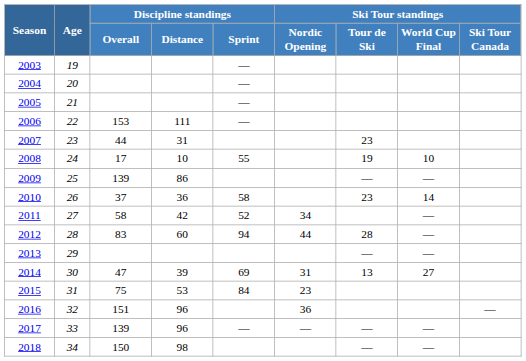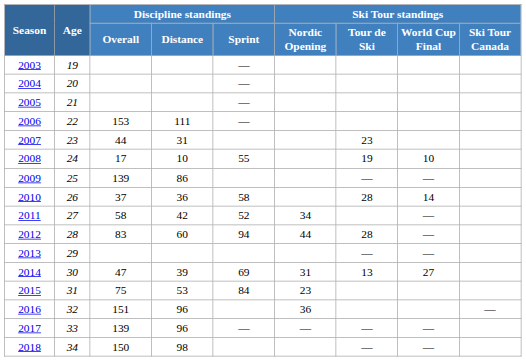 <table class="wikitable" style="font-size:95%; text-align:center; border:grey solid 1px; border-collapse:collapse; background:#ffffff;">
 <tr>
 <th style="background-color:#369; color:white; width:60px;" rowspan="2"> Season </th>
 <th style="background-color:#369; color:white; width:40px;" rowspan="2"> Age </th>
 <th style="background-color:#4180be; color:white;" colspan="3">Discipline standings</th>
 <th style="background-color:#4180be; color:white;" colspan="4">Ski Tour standings</th>
 </tr>
 <tr>
 <th style="background-color:#4180be; color:white; width:75px;">Overall</th>
 <th style="background-color:#4180be; color:white; width:75px;">Distance</th>
 <th style="background-color:#4180be; color:white; width:75px;">Sprint</th>
 <th style="background-color:#4180be; color:white; width:75px;">Nordic<br>Opening</th>
 <th style="background-color:#4180be; color:white; width:75px;">Tour de<br>Ski</th>
 <th style="background-color:#4180be; color:white; width:75px;">World Cup<br>Final</th>
 <th style="background-color:#4180be; color:white; width:75px;">Ski Tour<br>Canada</th>
 </tr>
 <tr>
 <td><a href='#'>2003</a></td>
 <td><em>19</em></td>
 <td></td>
 <td></td>
 <td>—</td>
 <td></td>
 <td></td>
 <td></td>
 <td></td>
 </tr>
 <tr>
 <td><a href='#'>2004</a></td>
 <td><em>20</em></td>
 <td></td>
 <td></td>
 <td>—</td>
 <td></td>
 <td></td>
 <td></td>
 <td></td>
 </tr>
 <tr>
 <td><a href='#'>2005</a></td>
 <td><em>21</em></td>
 <td></td>
 <td></td>
 <td>—</td>
 <td></td>
 <td></td>
 <td></td>
 <td></td>
 </tr>
 <tr>
 <td><a href='#'>2006</a></td>
 <td><em>22</em></td>
 <td>153</td>
 <td>111</td>
 <td>—</td>
 <td></td>
 <td></td>
 <td></td>
 <td></td>
 </tr>
 <tr>
 <td><a href='#'>2007</a></td>
 <td><em>23</em></td>
 <td>44</td>
 <td>31</td>
 <td></td>
 <td></td>
 <td>23</td>
 <td></td>
 <td></td>
 </tr>
 <tr>
 <td><a href='#'>2008</a></td>
 <td><em>24</em></td>
 <td>17</td>
 <td>10</td>
 <td>55</td>
 <td></td>
 <td>19</td>
 <td>10</td>
 <td></td>
 </tr>
 <tr>
 <td><a href='#'>2009</a></td>
 <td><em>25</em></td>
 <td>139</td>
 <td>86</td>
 <td></td>
 <td></td>
 <td>—</td>
 <td>—</td>
 <td></td>
 </tr>
 <tr>
 <td><a href='#'>2010</a></td>
 <td><em>26</em></td>
 <td>37</td>
 <td>36</td>
 <td>58</td>
 <td></td>
-<td>23</td>
+<td>28</td>
 <td>14</td>
 <td></td>
 </tr>
 <tr>
 <td><a href='#'>2011</a></td>
 <td><em>27</em></td>
 <td>58</td>
 <td>42</td>
 <td>52</td>
 <td>34</td>
 <td></td>
 <td>—</td>
 <td></td>
 </tr>
 <tr>
 <td><a href='#'>2012</a></td>
 <td><em>28</em></td>
 <td>83</td>
 <td>60</td>
 <td>94</td>
 <td>44</td>
 <td>28</td>
 <td>—</td>
 <td></td>
 </tr>
 <tr>
 <td><a href='#'>2013</a></td>
 <td><em>29</em></td>
 <td></td>
 <td></td>
 <td></td>
 <td></td>
 <td>—</td>
 <td>—</td>
 <td></td>
 </tr>
 <tr>
 <td><a href='#'>2014</a></td>
 <td><em>30</em></td>
 <td>47</td>
 <td>39</td>
 <td>69</td>
 <td>31</td>
 <td>13</td>
 <td>27</td>
 <td></td>
 </tr>
 <tr>
 <td><a href='#'>2015</a></td>
 <td><em>31</em></td>
 <td>75</td>
 <td>53</td>
 <td>84</td>
 <td>23</td>
 <td></td>
 <td></td>
 <td></td>
 </tr>
 <tr>
 <td><a href='#'>2016</a></td>
 <td><em>32</em></td>
 <td>151</td>
 <td>96</td>
 <td></td>
 <td>36</td>
 <td></td>
 <td></td>
 <td>—</td>
 </tr>
 <tr>
 <td><a href='#'>2017</a></td>
 <td><em>33</em></td>
 <td>139</td>
 <td>96</td>
 <td>—</td>
 <td>—</td>
 <td>—</td>
 <td>—</td>
 <td></td>
 </tr>
 <tr>
 <td><a href='#'>2018</a></td>
 <td><em>34</em></td>
 <td>150</td>
 <td>98</td>
 <td></td>
 <td></td>
 <td>—</td>
 <td>—</td>
 <td></td>
 </tr>
 </table>
